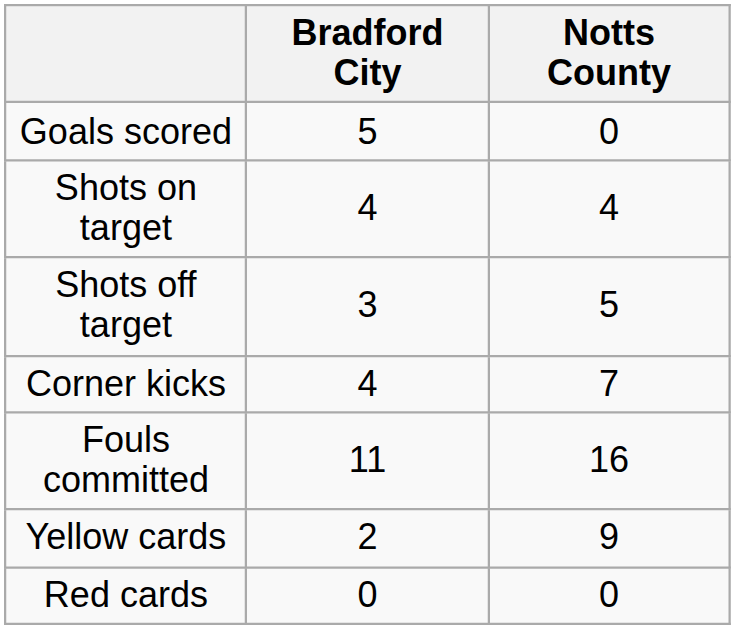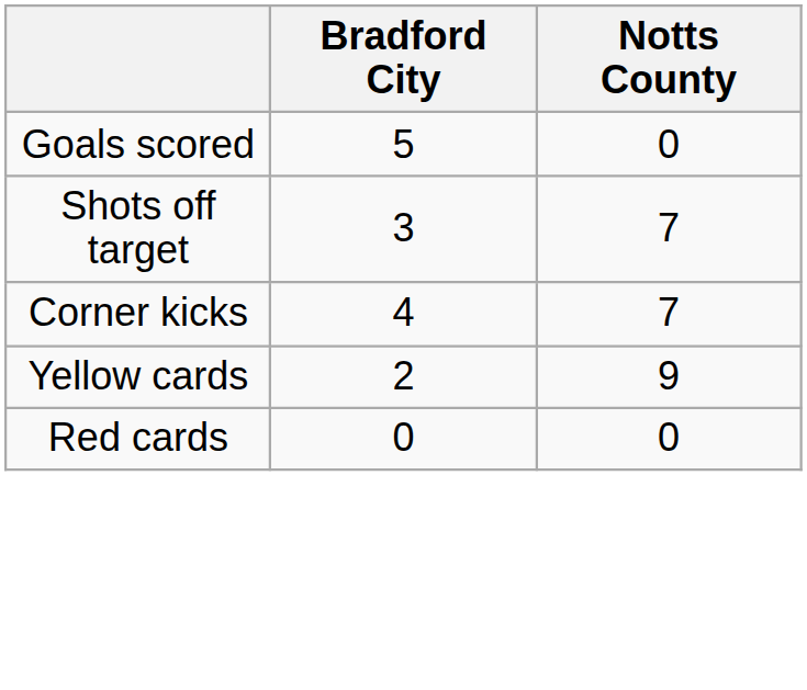 <table class="wikitable" style="text-align: center">
 <tr>
 <th width=100></th>
 <th width=100>Bradford City</th>
 <th width=100>Notts County</th>
 </tr>
 <tr>
 <td>Goals scored</td>
 <td>5</td>
 <td>0</td>
 </tr>
 <tr>
-<td>Shots on target</td>
-<td>4</td>
-<td>4</td>
-</tr>
-<tr>
 <td>Shots off target</td>
 <td>3</td>
-<td>5</td>
+<td>7</td>
 </tr>
 <tr>
 <td>Corner kicks</td>
 <td>4</td>
 <td>7</td>
-</tr>
-<tr>
-<td>Fouls committed</td>
-<td>11</td>
-<td>16</td>
 </tr>
 <tr>
 <td>Yellow cards</td>
 <td>2</td>
 <td>9</td>
 </tr>
 <tr>
 <td>Red cards</td>
 <td>0</td>
 <td>0</td>
 </tr>
 </table>
